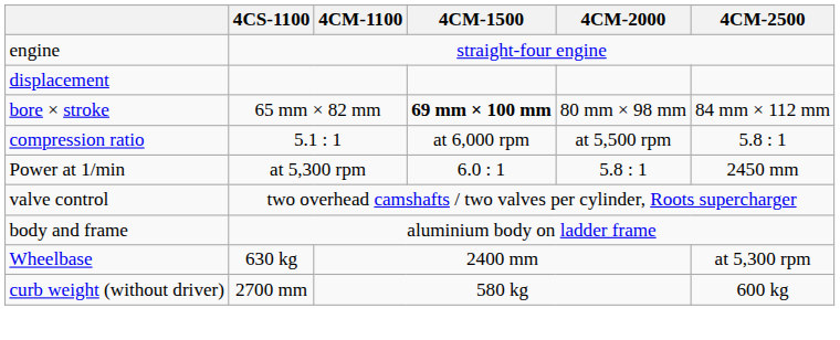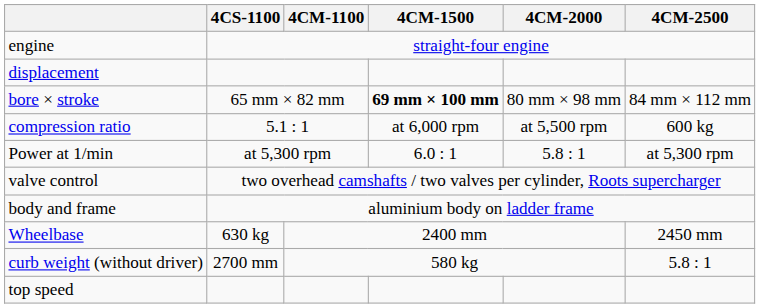 <table class="wikitable">
 <tr>
 <th></th>
 <th>4CS-1100</th>
 <th>4CM-1100</th>
 <th>4CM-1500</th>
 <th>4CM-2000</th>
 <th>4CM-2500</th>
 </tr>
 <tr>
 <td>engine</td>
 <td colspan="5" align="center"><a href='#'>straight-four engine</a></td>
 </tr>
 <tr>
 <td><a href='#'>displacement</a></td>
 <td colspan="2" align="center"></td>
 <td align="center"></td>
 <td align="center"></td>
 <td align="center"></td>
 </tr>
 <tr>
 <td><a href='#'>bore</a> × <a href='#'>stroke</a></td>
 <td colspan="2" align="center">65 mm × 82 mm</td>
 <td align="center"><strong>69 mm × 100 mm</strong></td>
 <td align="center">80 mm × 98 mm</td>
 <td align="center">84 mm × 112 mm</td>
 </tr>
 <tr>
 <td><a href='#'>compression ratio</a></td>
 <td colspan="2" align="center">5.1 : 1</td>
 <td align="center"> at 6,000 rpm</td>
 <td align="center"> at 5,500 rpm</td>
-<td align="center">5.8 : 1</td>
+<td align="center">600 kg</td>
 </tr>
 <tr>
 <td>Power at 1/min</td>
 <td colspan="2" align="center"> at 5,300 rpm</td>
 <td align="center">6.0 : 1</td>
 <td align="center">5.8 : 1</td>
-<td align="center">2450 mm</td>
+<td align="center"> at 5,300 rpm</td>
 </tr>
 <tr>
 <td>valve control</td>
 <td colspan="5" align="center">two overhead <a href='#'>camshafts</a> / two valves per cylinder, <a href='#'>Roots supercharger</a></td>
 </tr>
 <tr>
 <td>body and frame</td>
 <td colspan="5" align="center">aluminium body on <a href='#'>ladder frame</a></td>
 </tr>
 <tr>
 <td><a href='#'>Wheelbase</a></td>
 <td align="center">630 kg</td>
 <td colspan="3" align="center">2400 mm</td>
-<td align="center"> at 5,300 rpm</td>
+<td align="center">2450 mm</td>
 </tr>
 <tr>
 <td><a href='#'>curb weight</a> (without driver)</td>
 <td align="center">2700 mm</td>
 <td colspan="3" align="center">580 kg</td>
-<td align="center">600 kg</td>
+<td align="center">5.8 : 1</td>
+</tr>
+<tr>
+<td>top speed</td>
+<td align="center"></td>
+<td align="center"></td>
+<td align="center"></td>
+<td align="center"></td>
+<td align="center"></td>
 </tr>
 </table>
